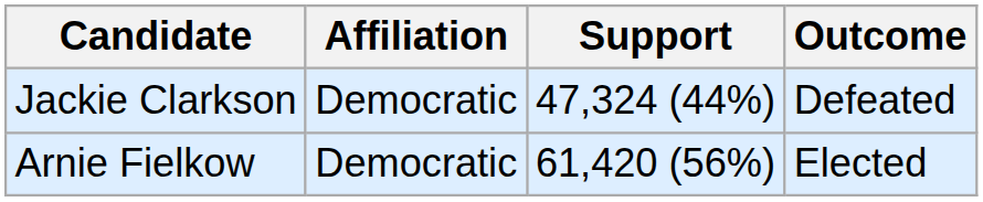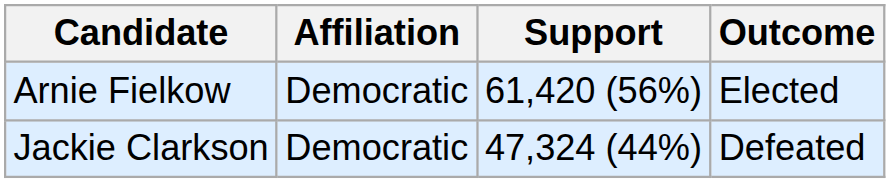 <table class="wikitable">
 <tr>
 <th>Candidate</th>
 <th>Affiliation</th>
 <th>Support</th>
 <th>Outcome</th>
 </tr>
 <tr>
+<td bgcolor=#DDEEFF>Arnie Fielkow</td>
+<td bgcolor=#DDEEFF>Democratic</td>
+<td bgcolor=#DDEEFF>61,420 (56%)</td>
+<td bgcolor=#DDEEFF>Elected</td>
+</tr>
+<tr>
 <td bgcolor=#DDEEFF>Jackie Clarkson</td>
 <td bgcolor=#DDEEFF>Democratic</td>
 <td bgcolor=#DDEEFF>47,324 (44%)</td>
 <td bgcolor=#DDEEFF>Defeated</td>
 </tr>
-<tr>
-<td bgcolor=#DDEEFF>Arnie Fielkow</td>
-<td bgcolor=#DDEEFF>Democratic</td>
-<td bgcolor=#DDEEFF>61,420 (56%)</td>
-<td bgcolor=#DDEEFF>Elected</td>
-</tr>
 </table>
